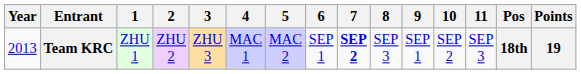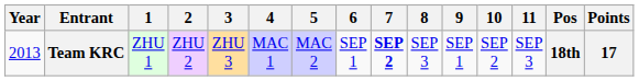 <table class="wikitable" style="text-align:center; font-size:85%">
 <tr>
 <th>Year</th>
 <th>Entrant</th>
 <th>1</th>
 <th>2</th>
 <th>3</th>
 <th>4</th>
 <th>5</th>
 <th>6</th>
 <th>7</th>
 <th>8</th>
 <th>9</th>
 <th>10</th>
 <th>11</th>
 <th>Pos</th>
 <th>Points</th>
 </tr>
 <tr>
 <td><a href='#'>2013</a></td>
 <th nowrap>Team KRC</th>
 <td style="background:#DFFFDF"><a href='#'>ZHU<br>1</a><br></td>
 <td style="background:#EFCFFF"><a href='#'>ZHU<br>2</a><br></td>
 <td style="background:#FFDF9F"><a href='#'>ZHU<br>3</a><br></td>
 <td style="background:#CFCFFF;"><a href='#'>MAC<br>1</a><br></td>
 <td style="background:#CFCFFF;"><a href='#'>MAC<br>2</a><br></td>
 <td><a href='#'>SEP<br>1</a></td>
 <td><strong><a href='#'>SEP<br>2</a></strong></td>
 <td><a href='#'>SEP<br>3</a></td>
 <td><a href='#'>SEP<br>1</a></td>
 <td><a href='#'>SEP<br>2</a></td>
 <td><a href='#'>SEP<br>3</a></td>
 <th>18th</th>
-<th>19</th>
+<th>17</th>
 </tr>
 </table>
